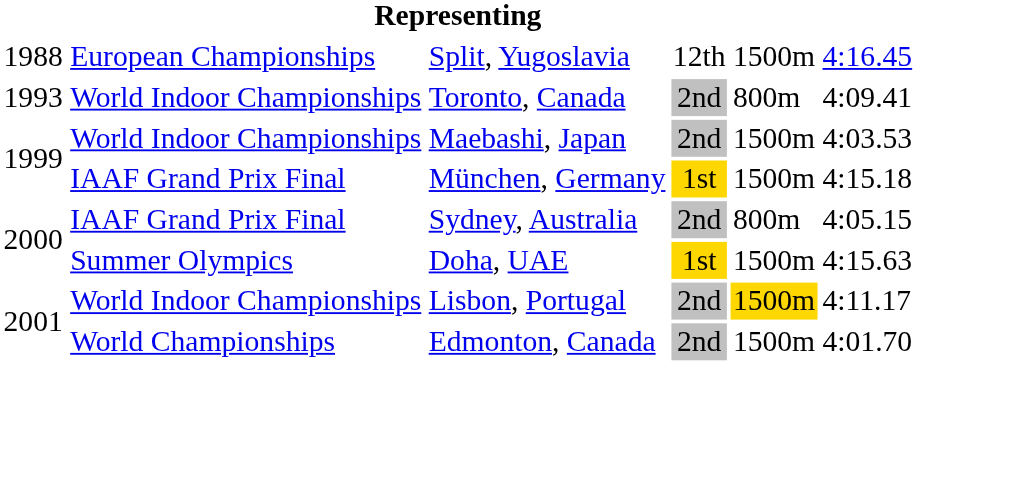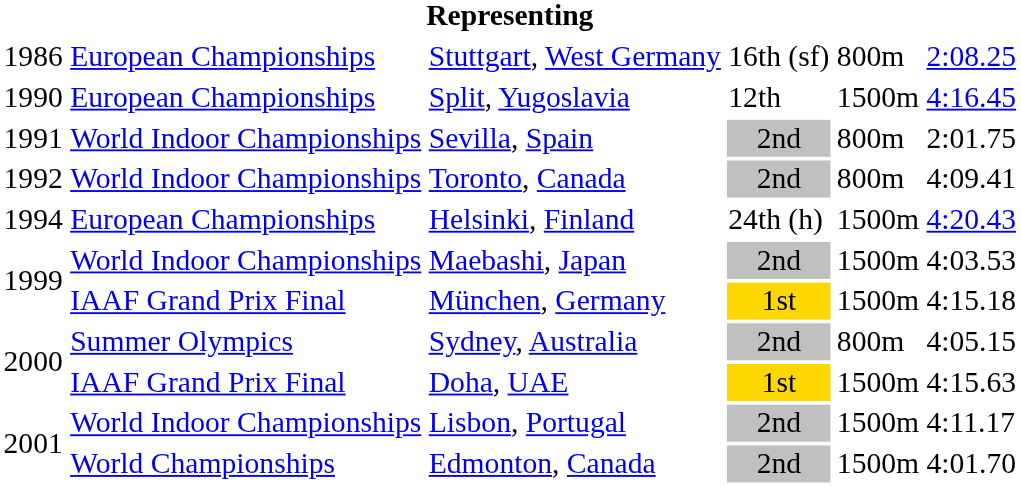 <table>
 <tr>
 <th colspan="6">Representing </th>
 </tr>
 <tr>
-<td>1988</td>
+<td>1986</td>
+<td><a href='#'>European Championships</a></td>
+<td><a href='#'>Stuttgart</a>, <a href='#'>West Germany</a></td>
+<td>16th (sf)</td>
+<td>800m</td>
+<td><a href='#'>2:08.25</a></td>
+</tr>
+<tr>
+<td>1990</td>
 <td><a href='#'>European Championships</a></td>
 <td><a href='#'>Split</a>, <a href='#'>Yugoslavia</a></td>
 <td>12th</td>
 <td>1500m</td>
 <td><a href='#'>4:16.45</a></td>
 </tr>
 <tr>
-<td>1993</td>
+<td>1991</td>
+<td><a href='#'>World Indoor Championships</a></td>
+<td><a href='#'>Sevilla</a>, <a href='#'>Spain</a></td>
+<td bgcolor="silver" align="center">2nd</td>
+<td>800m</td>
+<td>2:01.75</td>
+</tr>
+<tr>
+<td>1992</td>
 <td><a href='#'>World Indoor Championships</a></td>
 <td><a href='#'>Toronto</a>, <a href='#'>Canada</a></td>
 <td bgcolor="silver" align="center">2nd</td>
 <td>800m</td>
 <td>4:09.41</td>
+</tr>
+<tr>
+<td>1994</td>
+<td><a href='#'>European Championships</a></td>
+<td><a href='#'>Helsinki</a>, <a href='#'>Finland</a></td>
+<td>24th (h)</td>
+<td>1500m</td>
+<td><a href='#'>4:20.43</a></td>
 </tr>
 <tr>
 <td rowspan=2>1999</td>
 <td><a href='#'>World Indoor Championships</a></td>
 <td><a href='#'>Maebashi</a>, <a href='#'>Japan</a></td>
 <td bgcolor="silver" align="center">2nd</td>
 <td>1500m</td>
 <td>4:03.53</td>
 </tr>
 <tr>
 <td><a href='#'>IAAF Grand Prix Final</a></td>
 <td><a href='#'>München</a>, <a href='#'>Germany</a></td>
 <td bgcolor="gold" align="center">1st</td>
 <td>1500m</td>
 <td>4:15.18</td>
 </tr>
 <tr>
 <td rowspan=2>2000</td>
-<td><a href='#'>IAAF Grand Prix Final</a></td>
+<td><a href='#'>Summer Olympics</a></td>
 <td><a href='#'>Sydney</a>, <a href='#'>Australia</a></td>
 <td bgcolor="silver" align="center">2nd</td>
 <td>800m</td>
 <td>4:05.15</td>
 </tr>
 <tr>
-<td><a href='#'>Summer Olympics</a></td>
+<td><a href='#'>IAAF Grand Prix Final</a></td>
 <td><a href='#'>Doha</a>, <a href='#'>UAE</a></td>
 <td bgcolor="gold" align="center">1st</td>
 <td>1500m</td>
 <td>4:15.63</td>
 </tr>
 <tr>
 <td rowspan=2>2001</td>
 <td><a href='#'>World Indoor Championships</a></td>
 <td><a href='#'>Lisbon</a>, <a href='#'>Portugal</a></td>
 <td bgcolor="silver" align="center">2nd</td>
-<td style="background: gold;">1500m</td>
+<td>1500m</td>
 <td>4:11.17</td>
 </tr>
 <tr>
 <td><a href='#'>World Championships</a></td>
 <td><a href='#'>Edmonton</a>, <a href='#'>Canada</a></td>
 <td bgcolor="silver" align="center">2nd</td>
 <td>1500m</td>
 <td>4:01.70</td>
 </tr>
 </table>
